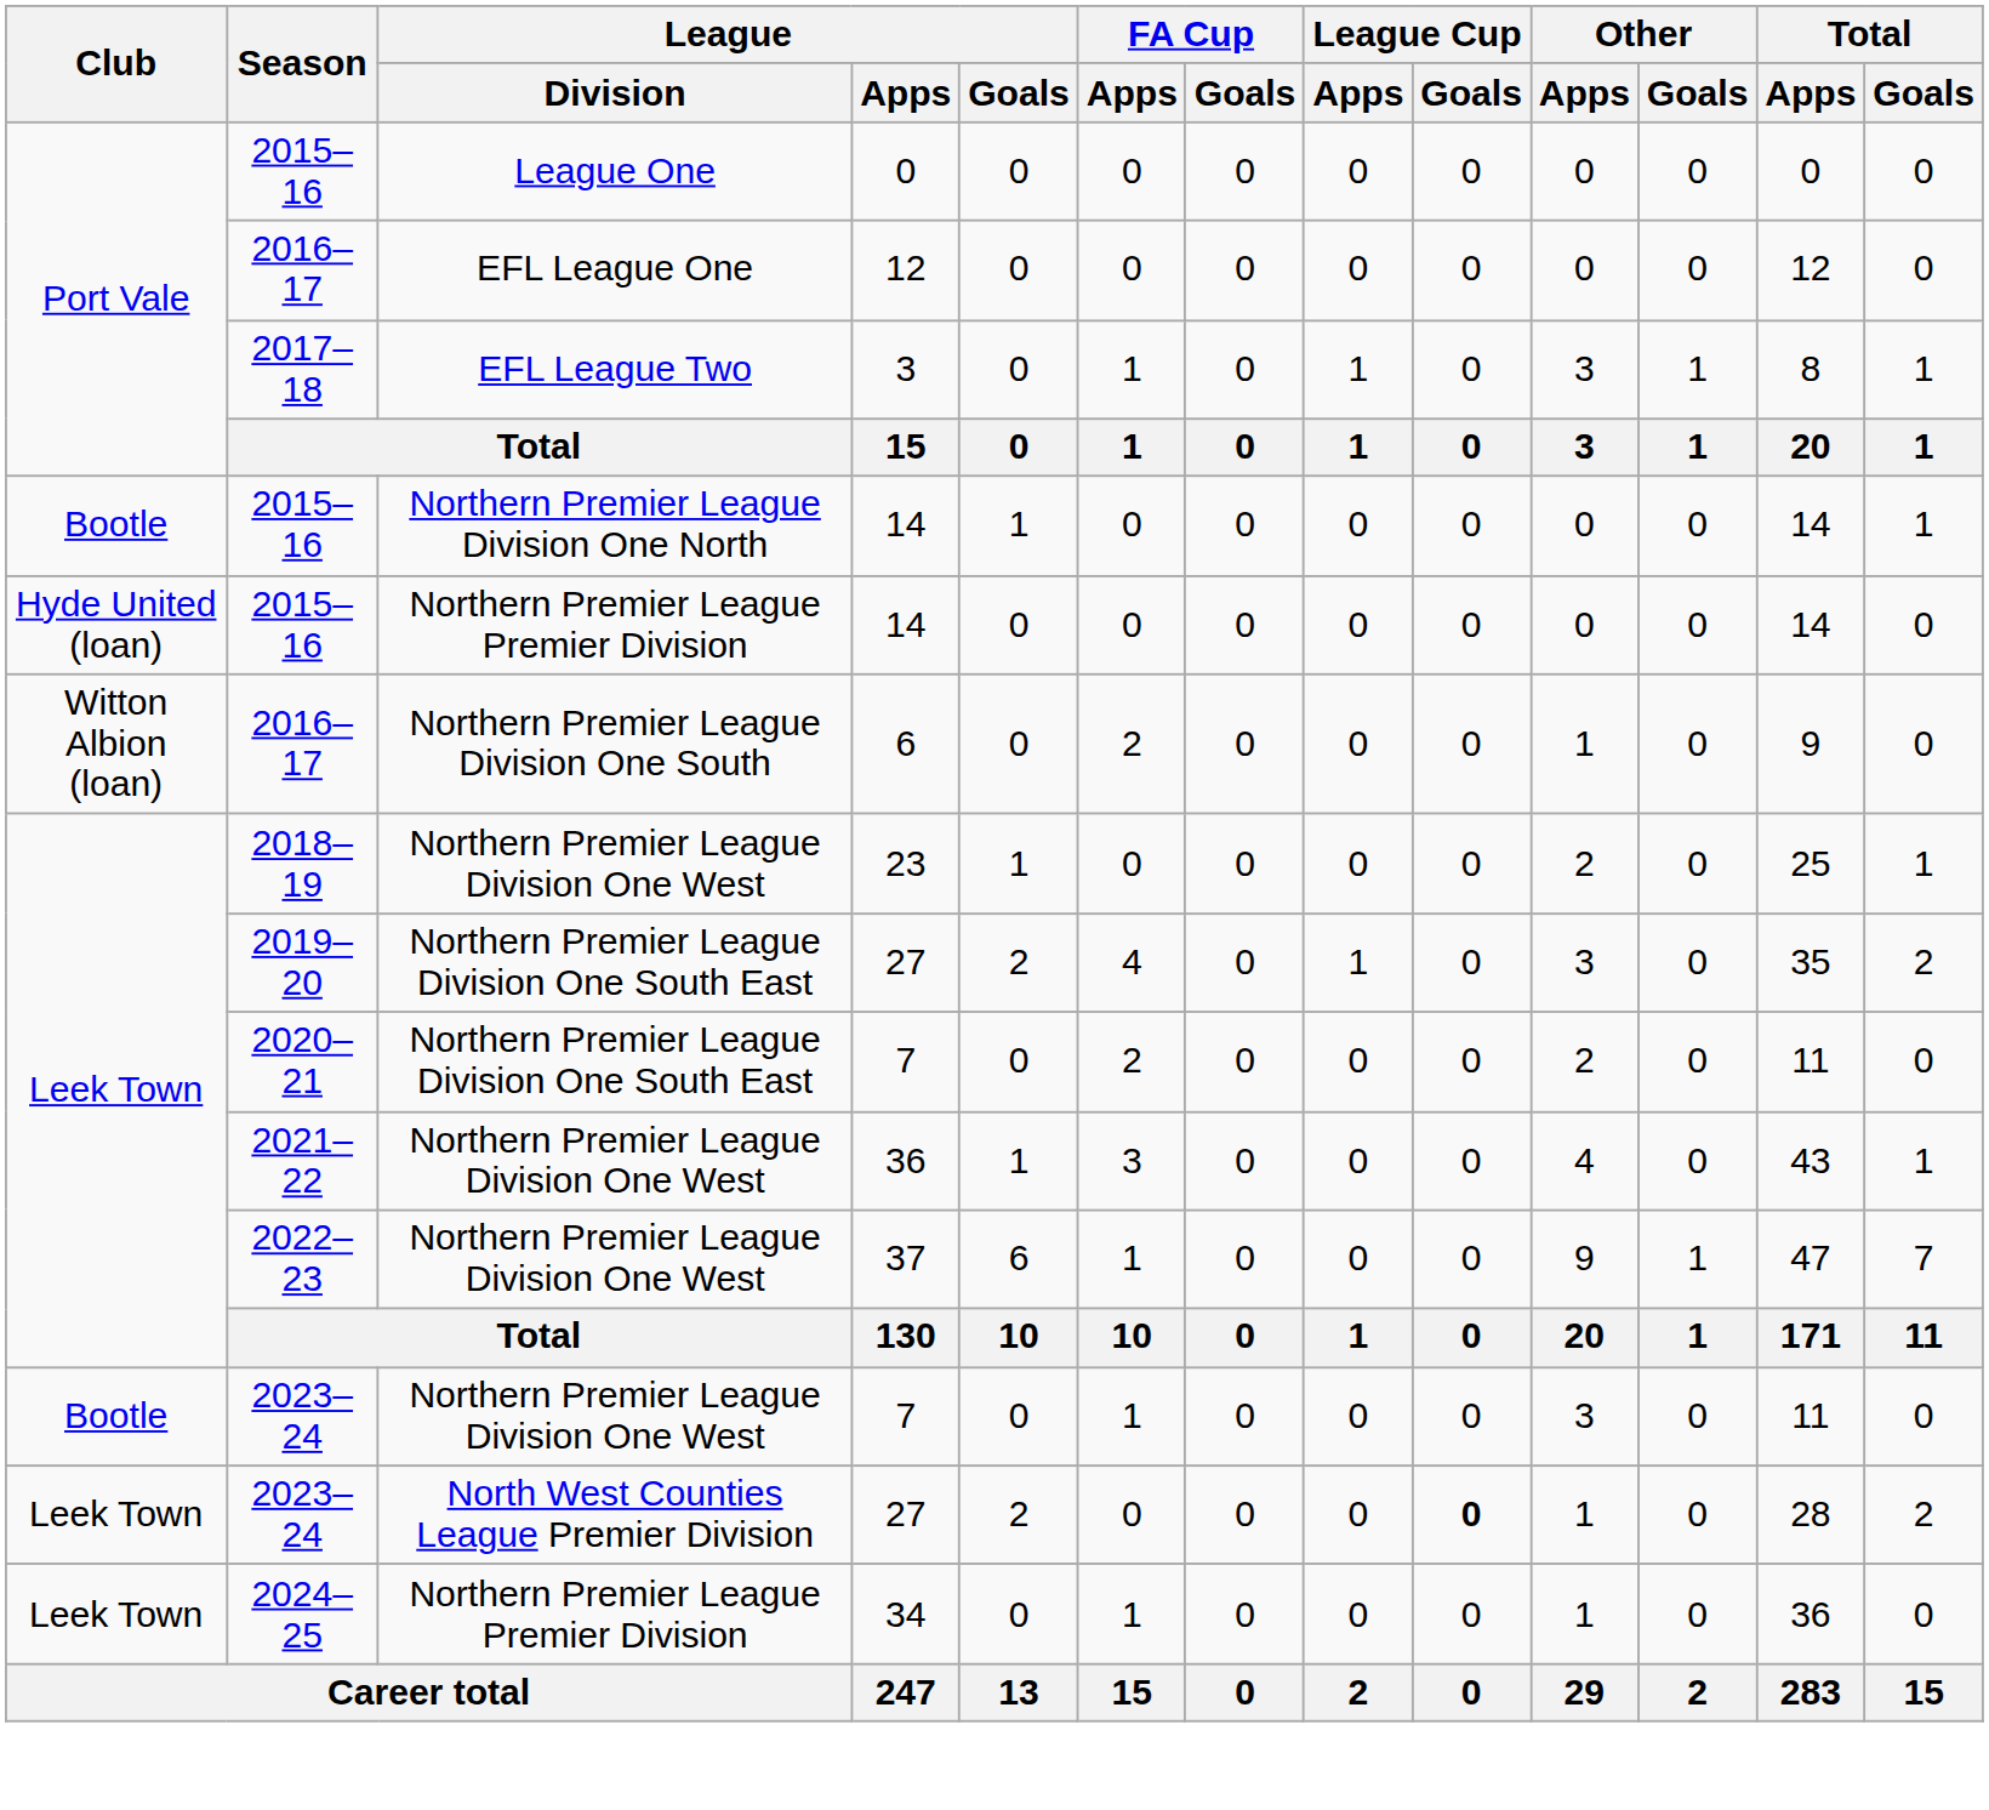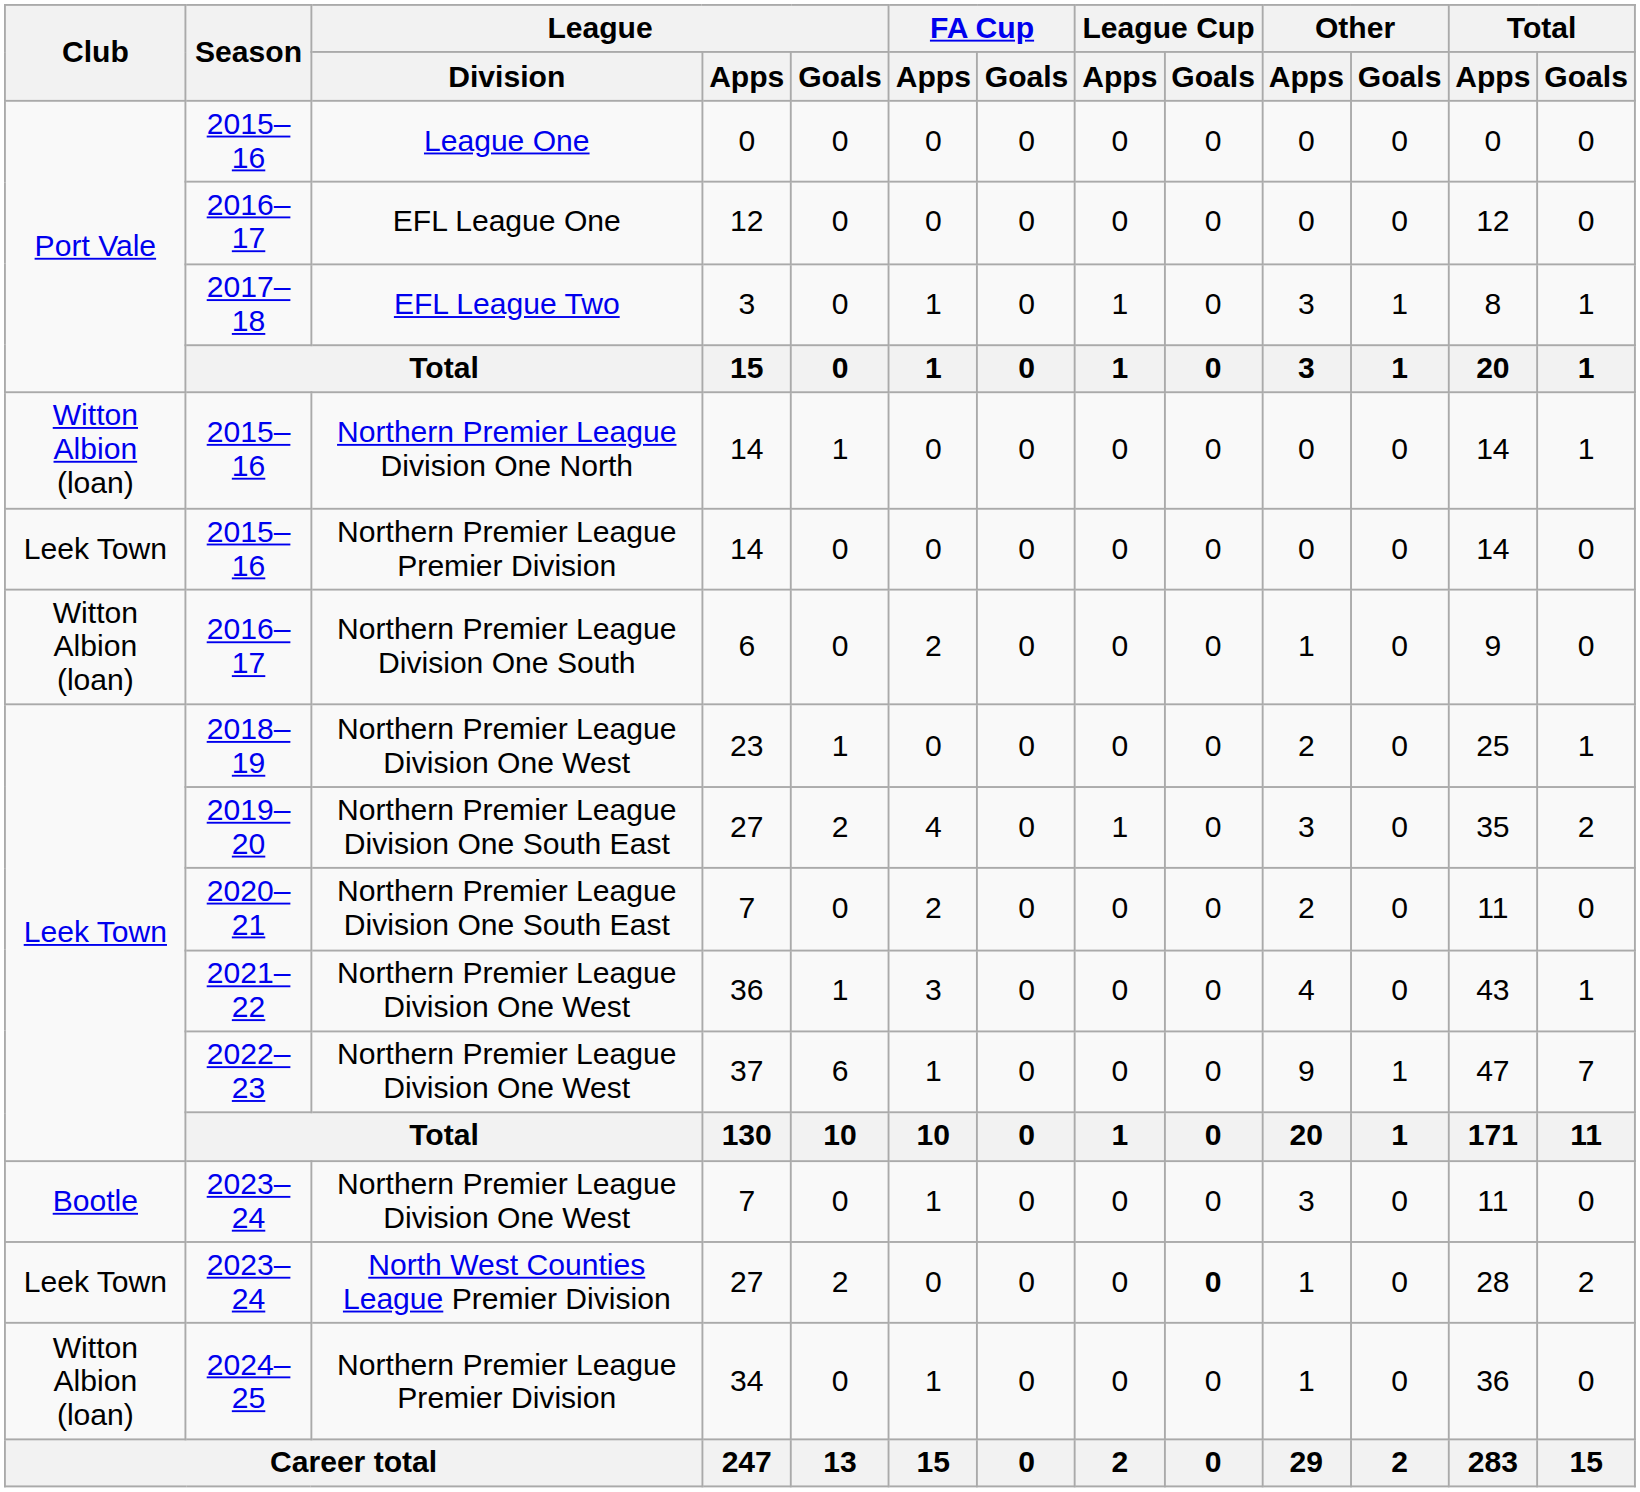 <table class="wikitable" style="text-align:center">
 <tr>
 <th rowspan="2">Club</th>
 <th rowspan="2">Season</th>
 <th colspan="3">League</th>
 <th colspan="2"><a href='#'>FA Cup</a></th>
 <th colspan="2">League Cup</th>
 <th colspan="2">Other</th>
 <th colspan="2">Total</th>
 </tr>
 <tr>
 <th>Division</th>
 <th>Apps</th>
 <th>Goals</th>
 <th>Apps</th>
 <th>Goals</th>
 <th>Apps</th>
 <th>Goals</th>
 <th>Apps</th>
 <th>Goals</th>
 <th>Apps</th>
 <th>Goals</th>
 </tr>
 <tr>
 <td rowspan=4><a href='#'>Port Vale</a></td>
 <td><a href='#'>2015–16</a></td>
 <td><a href='#'>League One</a></td>
 <td>0</td>
 <td>0</td>
 <td>0</td>
 <td>0</td>
 <td>0</td>
 <td>0</td>
 <td>0</td>
 <td>0</td>
 <td>0</td>
 <td>0</td>
 </tr>
 <tr>
 <td><a href='#'>2016–17</a></td>
 <td>EFL League One</td>
 <td>12</td>
 <td>0</td>
 <td>0</td>
 <td>0</td>
 <td>0</td>
 <td>0</td>
 <td>0</td>
 <td>0</td>
 <td>12</td>
 <td>0</td>
 </tr>
 <tr>
 <td><a href='#'>2017–18</a></td>
 <td><a href='#'>EFL League Two</a></td>
 <td>3</td>
 <td>0</td>
 <td>1</td>
 <td>0</td>
 <td>1</td>
 <td>0</td>
 <td>3</td>
 <td>1</td>
 <td>8</td>
 <td>1</td>
 </tr>
 <tr>
 <th colspan="2">Total</th>
 <th>15</th>
 <th>0</th>
 <th>1</th>
 <th>0</th>
 <th>1</th>
 <th>0</th>
 <th>3</th>
 <th>1</th>
 <th>20</th>
 <th>1</th>
 </tr>
 <tr>
-<td><a href='#'>Bootle</a></td>
+<td><a href='#'>Witton Albion</a> (loan)</td>
 <td><a href='#'>2015–16</a></td>
 <td><a href='#'>Northern Premier League</a> Division One North</td>
 <td>14</td>
 <td>1</td>
 <td>0</td>
 <td>0</td>
 <td>0</td>
 <td>0</td>
 <td>0</td>
 <td>0</td>
 <td>14</td>
 <td>1</td>
 </tr>
 <tr>
-<td><a href='#'>Hyde United</a> (loan)</td>
+<td>Leek Town</td>
 <td><a href='#'>2015–16</a></td>
 <td>Northern Premier League Premier Division</td>
 <td>14</td>
 <td>0</td>
 <td>0</td>
 <td>0</td>
 <td>0</td>
 <td>0</td>
 <td>0</td>
 <td>0</td>
 <td>14</td>
 <td>0</td>
 </tr>
 <tr>
 <td>Witton Albion (loan)</td>
 <td><a href='#'>2016–17</a></td>
 <td>Northern Premier League Division One South</td>
 <td>6</td>
 <td>0</td>
 <td>2</td>
 <td>0</td>
 <td>0</td>
 <td>0</td>
 <td>1</td>
 <td>0</td>
 <td>9</td>
 <td>0</td>
 </tr>
 <tr>
 <td rowspan=6><a href='#'>Leek Town</a></td>
 <td><a href='#'>2018–19</a></td>
 <td>Northern Premier League Division One West</td>
 <td>23</td>
 <td>1</td>
 <td>0</td>
 <td>0</td>
 <td>0</td>
 <td>0</td>
 <td>2</td>
 <td>0</td>
 <td>25</td>
 <td>1</td>
 </tr>
 <tr>
 <td><a href='#'>2019–20</a></td>
 <td>Northern Premier League Division One South East</td>
 <td>27</td>
 <td>2</td>
 <td>4</td>
 <td>0</td>
 <td>1</td>
 <td>0</td>
 <td>3</td>
 <td>0</td>
 <td>35</td>
 <td>2</td>
 </tr>
 <tr>
 <td><a href='#'>2020–21</a></td>
 <td>Northern Premier League Division One South East</td>
 <td>7</td>
 <td>0</td>
 <td>2</td>
 <td>0</td>
 <td>0</td>
 <td>0</td>
 <td>2</td>
 <td>0</td>
 <td>11</td>
 <td>0</td>
 </tr>
 <tr>
 <td><a href='#'>2021–22</a></td>
 <td>Northern Premier League Division One West</td>
 <td>36</td>
 <td>1</td>
 <td>3</td>
 <td>0</td>
 <td>0</td>
 <td>0</td>
 <td>4</td>
 <td>0</td>
 <td>43</td>
 <td>1</td>
 </tr>
 <tr>
 <td><a href='#'>2022–23</a></td>
 <td>Northern Premier League Division One West</td>
 <td>37</td>
 <td>6</td>
 <td>1</td>
 <td>0</td>
 <td>0</td>
 <td>0</td>
 <td>9</td>
 <td>1</td>
 <td>47</td>
 <td>7</td>
 </tr>
 <tr>
 <th colspan="2">Total</th>
 <th>130</th>
 <th>10</th>
 <th>10</th>
 <th>0</th>
 <th>1</th>
 <th>0</th>
 <th>20</th>
 <th>1</th>
 <th>171</th>
 <th>11</th>
 </tr>
 <tr>
 <td><a href='#'>Bootle</a></td>
 <td><a href='#'>2023–24</a></td>
 <td>Northern Premier League Division One West</td>
 <td>7</td>
 <td>0</td>
 <td>1</td>
 <td>0</td>
 <td>0</td>
 <td>0</td>
 <td>3</td>
 <td>0</td>
 <td>11</td>
 <td>0</td>
 </tr>
 <tr>
 <td>Leek Town</td>
 <td><a href='#'>2023–24</a></td>
 <td><a href='#'>North West Counties League</a> Premier Division</td>
 <td>27</td>
 <td>2</td>
 <td>0</td>
 <td>0</td>
 <td>0</td>
 <td><strong>0</strong></td>
 <td>1</td>
 <td>0</td>
 <td>28</td>
 <td>2</td>
 </tr>
 <tr>
-<td>Leek Town</td>
+<td>Witton Albion (loan)</td>
 <td><a href='#'>2024–25</a></td>
 <td>Northern Premier League Premier Division</td>
 <td>34</td>
 <td>0</td>
 <td>1</td>
 <td>0</td>
 <td>0</td>
 <td>0</td>
 <td>1</td>
 <td>0</td>
 <td>36</td>
 <td>0</td>
 </tr>
 <tr>
 <th colspan="3">Career total</th>
 <th>247</th>
 <th>13</th>
 <th>15</th>
 <th>0</th>
 <th>2</th>
 <th>0</th>
 <th>29</th>
 <th>2</th>
 <th>283</th>
 <th>15</th>
 </tr>
 </table>
